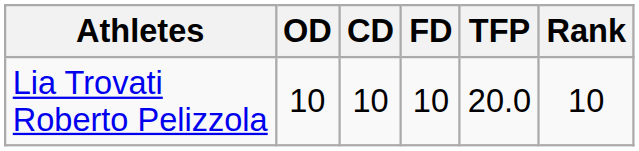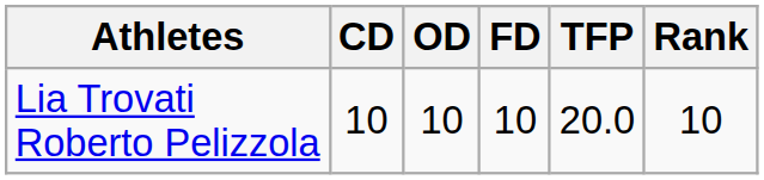 <table class="wikitable" border="1" style="font-size:90%">
 <tr>
 <th>Athletes</th>
+<th>CD</th>
 <th>OD</th>
-<th>CD</th>
 <th>FD</th>
 <th>TFP</th>
 <th>Rank</th>
 </tr>
 <tr align=center>
 <td align=left><a href='#'>Lia Trovati</a><br><a href='#'>Roberto Pelizzola</a></td>
 <td>10</td>
 <td>10</td>
 <td>10</td>
 <td>20.0</td>
 <td>10</td>
 </tr>
 </table>
